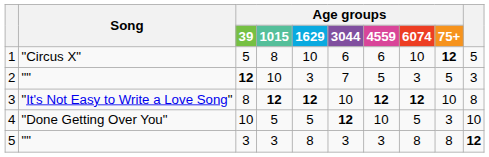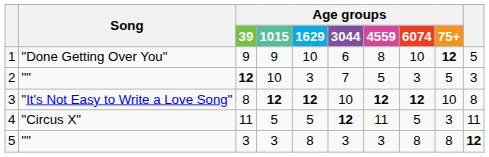 <table class="wikitable" style="margin: 1em auto 1em auto; text-align:center;">
 <tr>
 <th rowspan="2"></th>
 <th rowspan="2">Song</th>
 <th colspan="7">Age groups</th>
 <th rowspan="2"></th>
 </tr>
 <tr>
 <th style="background:#76C043;color:white;">39</th>
 <th style="background:#55BF9A;color:white;">1015</th>
 <th style="background:#09AAE0;color:white;">1629</th>
 <th style="background:#804F9F;color:white;">3044</th>
 <th style="background:#D94599;color:white;">4559</th>
 <th style="background:#ED3E23;color:white;">6074</th>
 <th style="background:#F6931D;color:white;">75+</th>
 </tr>
 <tr>
 <td>1</td>
-<td align="left">"Circus X"</td>
-<td>5</td>
-<td>8</td>
+<td align="left">"Done Getting Over You"</td>
+<td>9</td>
+<td>9</td>
 <td>10</td>
 <td>6</td>
-<td>6</td>
+<td>8</td>
 <td>10</td>
 <td><strong>12</strong></td>
 <td>5</td>
 </tr>
 <tr>
 <td>2</td>
 <td align="left">""</td>
 <td><strong>12</strong></td>
 <td>10</td>
 <td>3</td>
 <td>7</td>
 <td>5</td>
 <td>3</td>
 <td>5</td>
 <td>3</td>
 </tr>
 <tr>
 <td>3</td>
 <td align="left">"<a href='#'>It's Not Easy to Write a Love Song</a>"</td>
 <td>8</td>
 <td><strong>12</strong></td>
 <td><strong>12</strong></td>
 <td>10</td>
 <td><strong>12</strong></td>
 <td><strong>12</strong></td>
 <td>10</td>
 <td>8</td>
 </tr>
 <tr>
 <td>4</td>
-<td align="left">"Done Getting Over You"</td>
-<td>10</td>
+<td align="left">"Circus X"</td>
+<td>11</td>
 <td>5</td>
 <td>5</td>
 <td><strong>12</strong></td>
-<td>10</td>
+<td>11</td>
 <td>5</td>
 <td>3</td>
-<td>10</td>
+<td>11</td>
 </tr>
 <tr>
 <td>5</td>
 <td align="left">""</td>
 <td>3</td>
 <td>3</td>
 <td>8</td>
 <td>3</td>
 <td>3</td>
 <td>8</td>
 <td>8</td>
 <td><strong>12</strong></td>
 </tr>
 </table>
